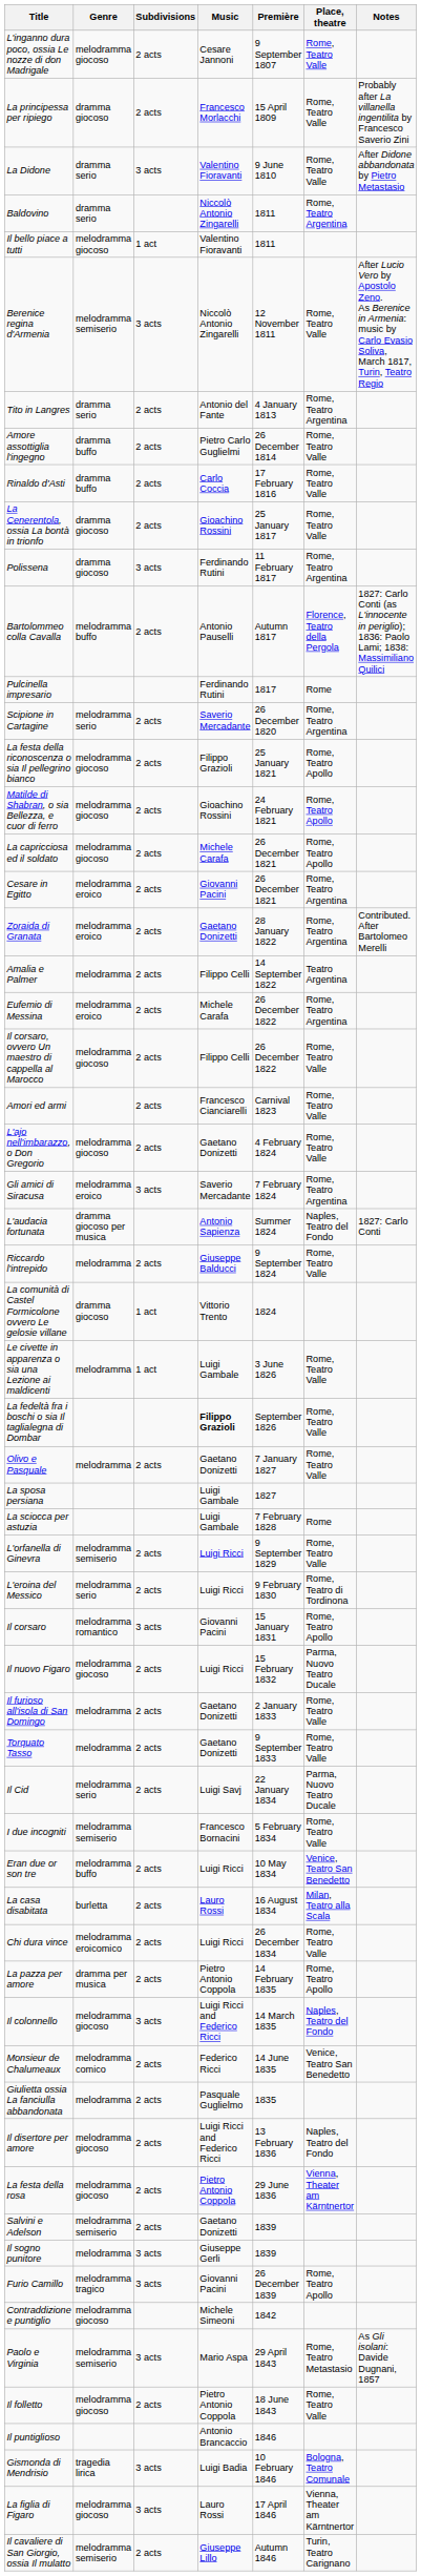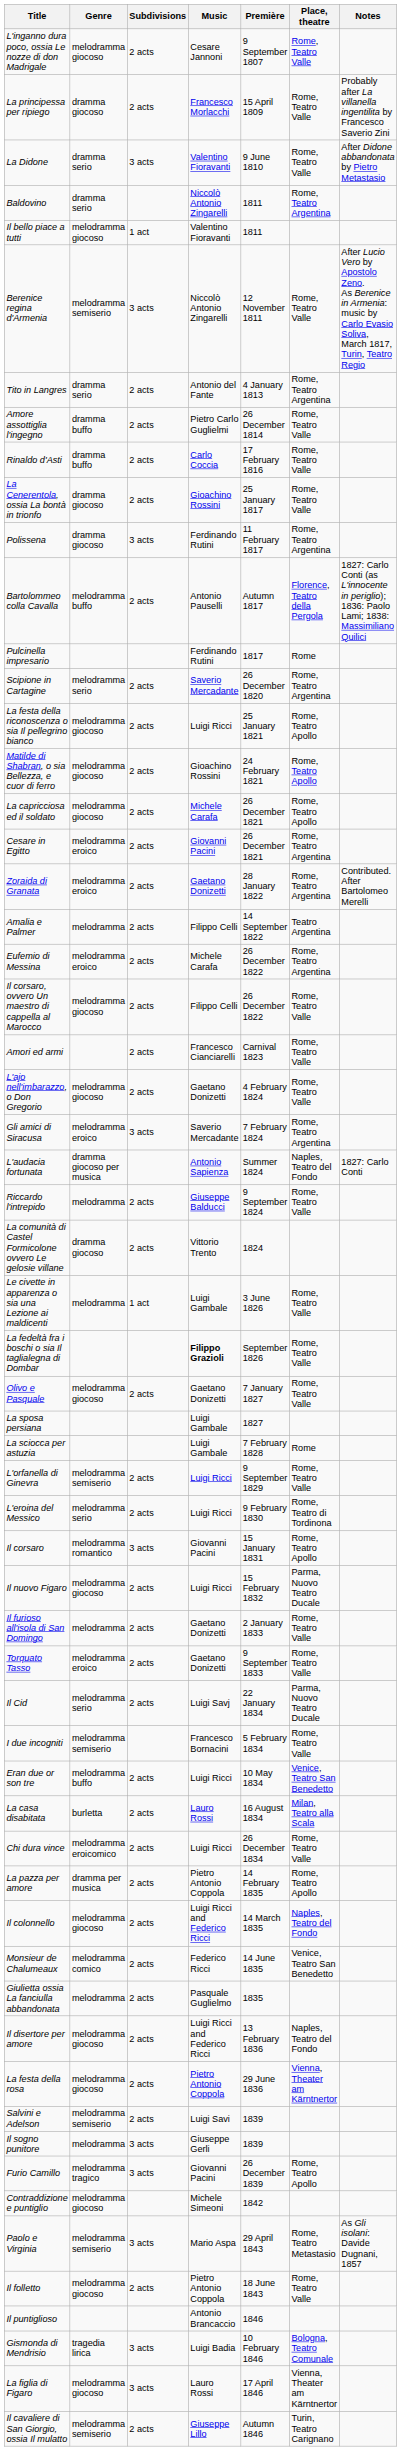 <table class="wikitable sortable">
 <tr>
 <th>Title</th>
 <th>Genre</th>
 <th>Subdivisions</th>
 <th>Music</th>
 <th>Première</th>
 <th>Place, theatre</th>
 <th>Notes</th>
 </tr>
 <tr>
 <td><em>L'inganno dura poco, ossia Le nozze di don Madrigale</em></td>
 <td>melodramma giocoso</td>
 <td>2 acts</td>
 <td>Cesare Jannoni</td>
 <td>9 September 1807</td>
 <td><a href='#'>Rome</a>, <a href='#'>Teatro Valle</a></td>
 <td></td>
 </tr>
 <tr>
 <td><em>La principessa per ripiego</em></td>
 <td>dramma giocoso</td>
 <td>2 acts</td>
 <td><a href='#'>Francesco Morlacchi</a></td>
 <td>15 April 1809</td>
 <td>Rome, Teatro Valle</td>
 <td>Probably after <em>La villanella ingentilita</em> by Francesco Saverio Zini</td>
 </tr>
 <tr>
 <td><em>La Didone</em></td>
 <td>dramma serio</td>
 <td>3 acts</td>
 <td><a href='#'>Valentino Fioravanti</a></td>
 <td>9 June 1810</td>
 <td>Rome, Teatro Valle</td>
 <td>After <em>Didone abbandonata</em> by <a href='#'>Pietro Metastasio</a></td>
 </tr>
 <tr>
 <td><em>Baldovino</em></td>
 <td>dramma serio</td>
 <td></td>
 <td><a href='#'>Niccolò Antonio Zingarelli</a></td>
 <td>1811</td>
 <td>Rome, <a href='#'>Teatro Argentina</a></td>
 <td></td>
 </tr>
 <tr>
 <td><em>Il bello piace a tutti</em></td>
 <td>melodramma giocoso</td>
 <td>1 act</td>
 <td>Valentino Fioravanti</td>
 <td>1811</td>
 <td></td>
 <td></td>
 </tr>
 <tr>
 <td><em>Berenice regina d'Armenia</em></td>
 <td>melodramma semiserio</td>
 <td>3 acts</td>
 <td>Niccolò Antonio Zingarelli</td>
 <td>12 November 1811</td>
 <td>Rome, Teatro Valle</td>
 <td>After <em>Lucio Vero</em> by <a href='#'>Apostolo Zeno</a>.<br>As <em>Berenice in Armenia</em>: music by <a href='#'>Carlo Evasio Soliva</a>, March 1817, <a href='#'>Turin</a>, <a href='#'>Teatro Regio</a></td>
 </tr>
 <tr>
 <td><em>Tito in Langres</em></td>
 <td>dramma serio</td>
 <td>2 acts</td>
 <td>Antonio del Fante</td>
 <td>4 January 1813</td>
 <td>Rome, Teatro Argentina</td>
 <td></td>
 </tr>
 <tr>
 <td><em>Amore assottiglia l'ingegno</em></td>
 <td>dramma buffo</td>
 <td>2 acts</td>
 <td>Pietro Carlo Guglielmi</td>
 <td>26 December 1814</td>
 <td>Rome, Teatro Valle</td>
 <td></td>
 </tr>
 <tr>
 <td><em>Rinaldo d'Asti</em></td>
 <td>dramma buffo</td>
 <td>2 acts</td>
 <td><a href='#'>Carlo Coccia</a></td>
 <td>17 February 1816</td>
 <td>Rome, Teatro Valle</td>
 <td></td>
 </tr>
 <tr>
 <td><em><a href='#'>La Cenerentola</a>, ossia La bontà in trionfo</em></td>
 <td>dramma giocoso</td>
 <td>2 acts</td>
 <td><a href='#'>Gioachino Rossini</a></td>
 <td>25 January 1817</td>
 <td>Rome, Teatro Valle</td>
 <td></td>
 </tr>
 <tr>
 <td><em>Polissena</em></td>
 <td>dramma giocoso</td>
 <td>3 acts</td>
 <td>Ferdinando Rutini</td>
 <td>11 February 1817</td>
 <td>Rome, Teatro Argentina</td>
 <td></td>
 </tr>
 <tr>
 <td><em>Bartolommeo colla Cavalla</em></td>
 <td>melodramma buffo</td>
 <td>2 acts</td>
 <td>Antonio Pauselli</td>
 <td>Autumn 1817</td>
 <td><a href='#'>Florence</a>, <a href='#'>Teatro della Pergola</a></td>
 <td>1827: Carlo Conti (as <em>L'innocente in periglio</em>); 1836: Paolo Lami; 1838: <a href='#'>Massimiliano Quilici</a></td>
 </tr>
 <tr>
 <td><em>Pulcinella impresario</em></td>
 <td></td>
 <td></td>
 <td>Ferdinando Rutini</td>
 <td>1817</td>
 <td>Rome</td>
 <td></td>
 </tr>
 <tr>
 <td><em>Scipione in Cartagine</em></td>
 <td>melodramma serio</td>
 <td>2 acts</td>
 <td><a href='#'>Saverio Mercadante</a></td>
 <td>26 December 1820</td>
 <td>Rome, Teatro Argentina</td>
 <td></td>
 </tr>
 <tr>
 <td><em>La festa della riconoscenza o sia Il pellegrino bianco</em></td>
 <td>melodramma giocoso</td>
 <td>2 acts</td>
-<td>Filippo Grazioli</td>
+<td>Luigi Ricci</td>
 <td>25 January 1821</td>
 <td>Rome, Teatro Apollo</td>
 <td></td>
 </tr>
 <tr>
 <td><em><a href='#'>Matilde di Shabran</a>, o sia Bellezza, e cuor di ferro</em></td>
 <td>melodramma giocoso</td>
 <td>2 acts</td>
 <td>Gioachino Rossini</td>
 <td>24 February 1821</td>
 <td>Rome, <a href='#'>Teatro Apollo</a></td>
 <td></td>
 </tr>
 <tr>
 <td><em>La capricciosa ed il soldato</em></td>
 <td>melodramma giocoso</td>
 <td>2 acts</td>
 <td><a href='#'>Michele Carafa</a></td>
 <td>26 December 1821</td>
 <td>Rome, Teatro Apollo</td>
 <td></td>
 </tr>
 <tr>
 <td><em>Cesare in Egitto</em></td>
 <td>melodramma eroico</td>
 <td>2 acts</td>
 <td><a href='#'>Giovanni Pacini</a></td>
 <td>26 December 1821</td>
 <td>Rome, Teatro Argentina</td>
 <td></td>
 </tr>
 <tr>
 <td><em><a href='#'>Zoraida di Granata</a></em></td>
 <td>melodramma eroico</td>
 <td>2 acts</td>
 <td><a href='#'>Gaetano Donizetti</a></td>
 <td>28 January 1822</td>
 <td>Rome, Teatro Argentina</td>
 <td>Contributed. After Bartolomeo Merelli</td>
 </tr>
 <tr>
 <td><em>Amalia e Palmer</em></td>
 <td>melodramma</td>
 <td>2 acts</td>
 <td>Filippo Celli</td>
 <td>14 September 1822</td>
 <td>Teatro Argentina</td>
 <td></td>
 </tr>
 <tr>
 <td><em>Eufemio di Messina</em></td>
 <td>melodramma eroico</td>
 <td>2 acts</td>
 <td>Michele Carafa</td>
 <td>26 December 1822</td>
 <td>Rome, Teatro Argentina</td>
 <td></td>
 </tr>
 <tr>
 <td><em>Il corsaro, ovvero Un maestro di cappella al Marocco</em></td>
 <td>melodramma giocoso</td>
 <td>2 acts</td>
 <td>Filippo Celli</td>
 <td>26 December 1822</td>
 <td>Rome, Teatro Valle</td>
 <td></td>
 </tr>
 <tr>
 <td><em>Amori ed armi</em></td>
 <td></td>
 <td>2 acts</td>
 <td>Francesco Cianciarelli</td>
 <td>Carnival 1823</td>
 <td>Rome, Teatro Valle</td>
 <td></td>
 </tr>
 <tr>
 <td><em><a href='#'>L'ajo nell'imbarazzo</a>, o Don Gregorio</em></td>
 <td>melodramma giocoso</td>
 <td>2 acts</td>
 <td>Gaetano Donizetti</td>
 <td>4 February 1824</td>
 <td>Rome, Teatro Valle</td>
 <td></td>
 </tr>
 <tr>
 <td><em>Gli amici di Siracusa</em></td>
 <td>melodramma eroico</td>
 <td>3 acts</td>
 <td>Saverio Mercadante</td>
 <td>7 February 1824</td>
 <td>Rome, Teatro Argentina</td>
 <td></td>
 </tr>
 <tr>
 <td><em>L'audacia fortunata</em></td>
 <td>dramma giocoso per musica</td>
 <td></td>
 <td><a href='#'>Antonio Sapienza</a></td>
 <td>Summer 1824</td>
 <td>Naples, Teatro del Fondo</td>
 <td>1827: Carlo Conti</td>
 </tr>
 <tr>
 <td><em>Riccardo l'intrepido</em></td>
 <td>melodramma</td>
 <td>2 acts</td>
 <td><a href='#'>Giuseppe Balducci</a></td>
 <td>9 September 1824</td>
 <td>Rome, Teatro Valle</td>
 <td></td>
 </tr>
 <tr>
 <td><em>La comunità di Castel Formicolone ovvero Le gelosie villane</em></td>
 <td>dramma giocoso</td>
-<td>1 act</td>
+<td>2 acts</td>
 <td>Vittorio Trento</td>
 <td>1824</td>
 <td></td>
 <td></td>
 </tr>
 <tr>
 <td><em>Le civette in apparenza o sia una Lezione ai maldicenti</em></td>
 <td>melodramma</td>
 <td>1 act</td>
 <td>Luigi Gambale</td>
 <td>3 June 1826</td>
 <td>Rome, Teatro Valle</td>
 <td></td>
 </tr>
 <tr>
 <td><em>La fedeltà fra i boschi o sia Il taglialegna di Dombar</em></td>
 <td></td>
 <td></td>
 <td><strong>Filippo Grazioli</strong></td>
 <td>September 1826</td>
 <td>Rome, Teatro Valle</td>
 <td></td>
 </tr>
 <tr>
 <td><em><a href='#'>Olivo e Pasquale</a></em></td>
-<td>melodramma</td>
+<td>melodramma giocoso</td>
 <td>2 acts</td>
 <td>Gaetano Donizetti</td>
 <td>7 January 1827</td>
 <td>Rome, Teatro Valle</td>
 <td></td>
 </tr>
 <tr>
 <td><em>La sposa persiana</em></td>
 <td></td>
 <td></td>
 <td>Luigi Gambale</td>
 <td>1827</td>
 <td></td>
 <td></td>
 </tr>
 <tr>
 <td><em>La sciocca per astuzia</em></td>
 <td></td>
 <td></td>
 <td>Luigi Gambale</td>
 <td>7 February 1828</td>
 <td>Rome</td>
 <td></td>
 </tr>
 <tr>
 <td><em>L'orfanella di Ginevra</em></td>
 <td>melodramma semiserio</td>
 <td>2 acts</td>
 <td><a href='#'>Luigi Ricci</a></td>
 <td>9 September 1829</td>
 <td>Rome, Teatro Valle</td>
 <td></td>
 </tr>
 <tr>
 <td><em>L'eroina del Messico</em></td>
 <td>melodramma serio</td>
 <td>2 acts</td>
 <td>Luigi Ricci</td>
 <td>9 February 1830</td>
 <td>Rome, Teatro di Tordinona</td>
 <td></td>
 </tr>
 <tr>
 <td><em>Il corsaro</em></td>
 <td>melodramma romantico</td>
 <td>3 acts</td>
 <td>Giovanni Pacini</td>
 <td>15 January 1831</td>
 <td>Rome, Teatro Apollo</td>
 <td></td>
 </tr>
 <tr>
 <td><em>Il nuovo Figaro</em></td>
 <td>melodramma giocoso</td>
 <td>2 acts</td>
 <td>Luigi Ricci</td>
 <td>15 February 1832</td>
 <td>Parma, Nuovo Teatro Ducale</td>
 <td></td>
 </tr>
 <tr>
 <td><em><a href='#'>Il furioso all'isola di San Domingo</a></em></td>
 <td>melodramma</td>
 <td>2 acts</td>
 <td>Gaetano Donizetti</td>
 <td>2 January 1833</td>
 <td>Rome, Teatro Valle</td>
 <td></td>
 </tr>
 <tr>
 <td><em><a href='#'>Torquato Tasso</a></em></td>
-<td>melodramma</td>
+<td>melodramma eroico</td>
 <td>2 acts</td>
 <td>Gaetano Donizetti</td>
 <td>9 September 1833</td>
 <td>Rome, Teatro Valle</td>
 <td></td>
 </tr>
 <tr>
 <td><em>Il Cid</em></td>
 <td>melodramma serio</td>
 <td>2 acts</td>
 <td>Luigi Savj</td>
 <td>22 January 1834</td>
 <td>Parma, Nuovo Teatro Ducale</td>
 <td></td>
 </tr>
 <tr>
 <td><em>I due incogniti</em></td>
 <td>melodramma semiserio</td>
 <td></td>
 <td>Francesco Bornacini</td>
 <td>5 February 1834</td>
 <td>Rome, Teatro Valle</td>
 <td></td>
 </tr>
 <tr>
 <td><em>Eran due or son tre</em></td>
 <td>melodramma buffo</td>
 <td>2 acts</td>
 <td>Luigi Ricci</td>
 <td>10 May 1834</td>
 <td><a href='#'>Venice</a>, <a href='#'>Teatro San Benedetto</a></td>
 <td></td>
 </tr>
 <tr>
 <td><em>La casa disabitata</em></td>
 <td>burletta</td>
 <td>2 acts</td>
 <td><a href='#'>Lauro Rossi</a></td>
 <td>16 August 1834</td>
 <td><a href='#'>Milan</a>, <a href='#'>Teatro alla Scala</a></td>
 <td></td>
 </tr>
 <tr>
 <td><em>Chi dura vince</em></td>
 <td>melodramma eroicomico</td>
 <td>2 acts</td>
 <td>Luigi Ricci</td>
 <td>26 December 1834</td>
 <td>Rome, Teatro Valle</td>
 <td></td>
 </tr>
 <tr>
 <td><em>La pazza per amore</em></td>
 <td>dramma per musica</td>
 <td>2 acts</td>
 <td>Pietro Antonio Coppola</td>
 <td>14 February 1835</td>
 <td>Rome, Teatro Apollo</td>
 <td></td>
 </tr>
 <tr>
 <td><em>Il colonnello</em></td>
 <td>melodramma giocoso</td>
-<td>3 acts</td>
+<td>2 acts</td>
 <td>Luigi Ricci and <a href='#'>Federico Ricci</a></td>
 <td>14 March 1835</td>
 <td><a href='#'>Naples</a>, <a href='#'>Teatro del Fondo</a></td>
 <td></td>
 </tr>
 <tr>
 <td><em>Monsieur de Chalumeaux</em></td>
 <td>melodramma comico</td>
 <td>2 acts</td>
 <td>Federico Ricci</td>
 <td>14 June 1835</td>
 <td>Venice, Teatro San Benedetto</td>
 <td></td>
 </tr>
 <tr>
 <td><em>Giulietta ossia La fanciulla abbandonata</em></td>
 <td>melodramma</td>
 <td>2 acts</td>
 <td>Pasquale Guglielmo</td>
 <td>1835</td>
 <td></td>
 <td></td>
 </tr>
 <tr>
 <td><em>Il disertore per amore</em></td>
 <td>melodramma giocoso</td>
 <td>2 acts</td>
 <td>Luigi Ricci and Federico Ricci</td>
 <td>13 February 1836</td>
 <td>Naples, Teatro del Fondo</td>
 <td></td>
 </tr>
 <tr>
 <td><em>La festa della rosa</em></td>
 <td>melodramma giocoso</td>
 <td>2 acts</td>
 <td><a href='#'>Pietro Antonio Coppola</a></td>
 <td>29  June 1836</td>
 <td><a href='#'>Vienna</a>, <a href='#'>Theater am Kärntnertor</a></td>
 <td></td>
 </tr>
 <tr>
 <td><em>Salvini e Adelson</em></td>
 <td>melodramma semiserio</td>
 <td>2 acts</td>
-<td>Gaetano Donizetti</td>
+<td>Luigi Savi</td>
 <td>1839</td>
 <td></td>
 <td></td>
 </tr>
 <tr>
 <td><em>Il sogno punitore</em></td>
 <td>melodramma</td>
 <td>3 acts</td>
 <td>Giuseppe Gerli</td>
 <td>1839</td>
 <td></td>
 <td></td>
 </tr>
 <tr>
 <td><em>Furio Camillo</em></td>
 <td>melodramma tragico</td>
 <td>3 acts</td>
 <td>Giovanni Pacini</td>
 <td>26 December 1839</td>
 <td>Rome, Teatro Apollo</td>
 <td></td>
 </tr>
 <tr>
 <td><em>Contraddizione e puntiglio</em></td>
 <td>melodramma giocoso</td>
 <td></td>
 <td>Michele Simeoni</td>
 <td>1842</td>
 <td></td>
 <td></td>
 </tr>
 <tr>
 <td><em>Paolo e Virginia</em></td>
 <td>melodramma semiserio</td>
 <td>3 acts</td>
 <td>Mario Aspa</td>
 <td>29  April 1843</td>
 <td>Rome, Teatro Metastasio</td>
 <td>As <em>Gli isolani</em>: Davide Dugnani, 1857</td>
 </tr>
 <tr>
 <td><em>Il folletto</em></td>
 <td>melodramma giocoso</td>
 <td>2 acts</td>
 <td>Pietro Antonio Coppola</td>
 <td>18 June 1843</td>
 <td>Rome, Teatro Valle</td>
 <td></td>
 </tr>
 <tr>
 <td><em>Il puntiglioso</em></td>
 <td></td>
 <td></td>
 <td>Antonio Brancaccio</td>
 <td>1846</td>
 <td></td>
 <td></td>
 </tr>
 <tr>
 <td><em>Gismonda di Mendrisio</em></td>
 <td>tragedia lirica</td>
 <td>3 acts</td>
 <td>Luigi Badia</td>
 <td>10 February 1846</td>
 <td><a href='#'>Bologna</a>, <a href='#'>Teatro Comunale</a></td>
 <td></td>
 </tr>
 <tr>
 <td><em>La figlia di Figaro</em></td>
 <td>melodramma giocoso</td>
 <td>3 acts</td>
 <td>Lauro Rossi</td>
 <td>17 April 1846</td>
 <td>Vienna, Theater am Kärntnertor</td>
 <td></td>
 </tr>
 <tr>
 <td><em>Il cavaliere di San Giorgio, ossia Il mulatto</em></td>
 <td>melodramma semiserio</td>
 <td>2 acts</td>
 <td><a href='#'>Giuseppe Lillo</a></td>
 <td>Autumn 1846</td>
 <td>Turin, Teatro Carignano</td>
 <td></td>
 </tr>
 </table>
